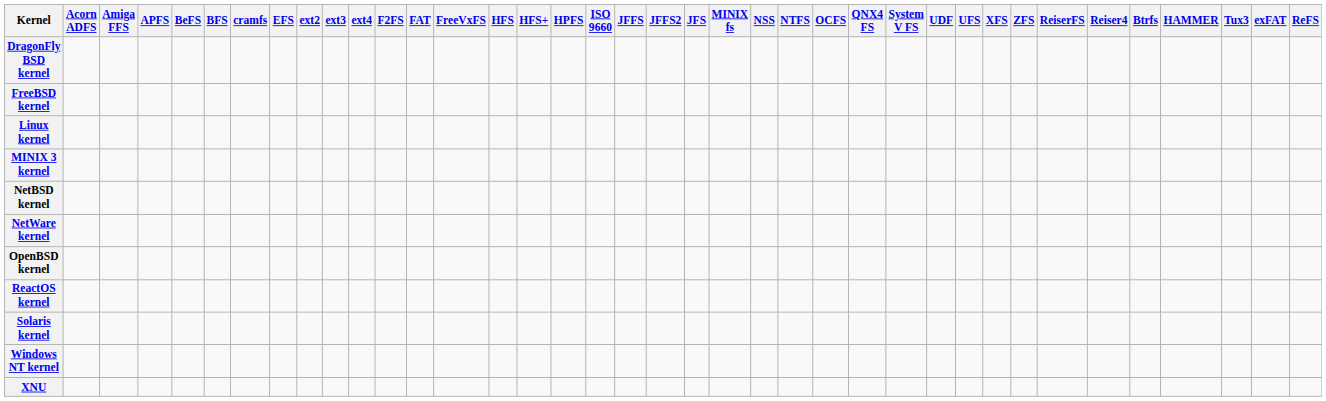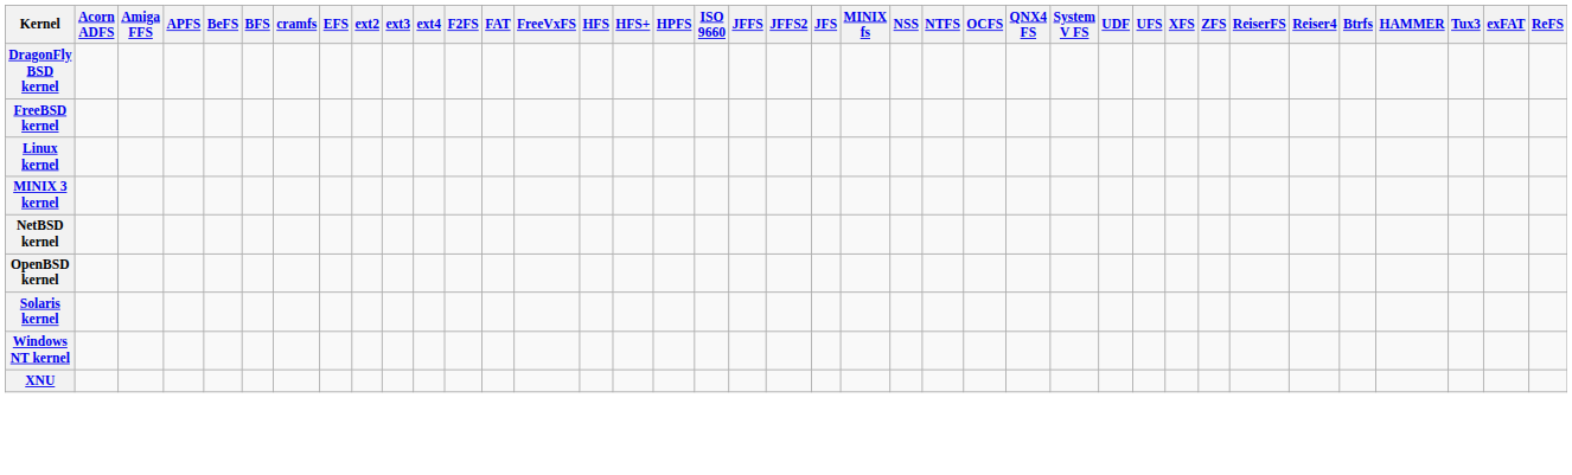 <table style="font-size:85%; text-align: center; width: auto" class="sortable sort-under wikitable">
 <tr>
 <th>Kernel</th>
 <th><a href='#'>Acorn ADFS</a></th>
 <th><a href='#'>Amiga FFS</a></th>
 <th><a href='#'>APFS</a></th>
 <th><a href='#'>BeFS</a></th>
 <th><a href='#'>BFS</a></th>
 <th><a href='#'>cramfs</a></th>
 <th><a href='#'>EFS</a></th>
 <th><a href='#'>ext2</a></th>
 <th><a href='#'>ext3</a></th>
 <th><a href='#'>ext4</a></th>
 <th><a href='#'>F2FS</a></th>
 <th><a href='#'>FAT</a></th>
 <th><a href='#'>FreeVxFS</a></th>
 <th><a href='#'>HFS</a></th>
 <th><a href='#'>HFS+</a></th>
 <th><a href='#'>HPFS</a></th>
 <th><a href='#'>ISO 9660</a></th>
 <th><a href='#'>JFFS</a></th>
 <th><a href='#'>JFFS2</a></th>
 <th><a href='#'>JFS</a></th>
 <th><a href='#'>MINIX fs</a></th>
 <th><a href='#'>NSS</a></th>
 <th><a href='#'>NTFS</a></th>
 <th><a href='#'>OCFS</a></th>
 <th><a href='#'>QNX4 FS</a></th>
 <th><a href='#'>System V FS</a></th>
 <th><a href='#'>UDF</a></th>
 <th><a href='#'>UFS</a></th>
 <th><a href='#'>XFS</a></th>
 <th><a href='#'>ZFS</a></th>
 <th><a href='#'>ReiserFS</a></th>
 <th><a href='#'>Reiser4</a></th>
 <th><a href='#'>Btrfs</a></th>
 <th><a href='#'>HAMMER</a></th>
 <th><a href='#'>Tux3</a></th>
 <th><a href='#'>exFAT</a></th>
 <th><a href='#'>ReFS</a><br></th>
 </tr>
 <tr>
 <th><a href='#'>DragonFly BSD kernel</a></th>
 <td></td>
 <td></td>
 <td></td>
 <td></td>
 <td></td>
 <td></td>
 <td></td>
 <td></td>
 <td></td>
 <td></td>
 <td></td>
 <td></td>
 <td></td>
 <td></td>
 <td></td>
 <td></td>
 <td></td>
 <td></td>
 <td></td>
 <td></td>
 <td></td>
 <td></td>
 <td></td>
 <td></td>
 <td></td>
 <td></td>
 <td></td>
 <td></td>
 <td></td>
 <td></td>
 <td></td>
 <td></td>
 <td></td>
 <td></td>
 <td></td>
 <td></td>
 <td></td>
 </tr>
 <tr>
 <th><a href='#'>FreeBSD kernel</a></th>
 <td></td>
 <td></td>
 <td></td>
 <td></td>
 <td></td>
 <td></td>
 <td></td>
 <td></td>
 <td></td>
 <td></td>
 <td></td>
 <td></td>
 <td></td>
 <td></td>
 <td></td>
 <td></td>
 <td></td>
 <td></td>
 <td></td>
 <td></td>
 <td></td>
 <td></td>
 <td></td>
 <td></td>
 <td></td>
 <td></td>
 <td></td>
 <td></td>
 <td></td>
 <td></td>
 <td></td>
 <td></td>
 <td></td>
 <td></td>
 <td></td>
 <td></td>
 <td></td>
 </tr>
 <tr>
 <th><a href='#'>Linux kernel</a></th>
 <td><br></td>
 <td></td>
 <td><br></td>
 <td></td>
 <td></td>
 <td></td>
 <td></td>
 <td></td>
 <td></td>
 <td></td>
 <td></td>
 <td></td>
 <td></td>
 <td></td>
 <td></td>
 <td></td>
 <td></td>
 <td></td>
 <td></td>
 <td></td>
 <td></td>
 <td></td>
 <td></td>
 <td></td>
 <td><br><br></td>
 <td></td>
 <td></td>
 <td><br></td>
 <td></td>
 <td></td>
 <td></td>
 <td></td>
 <td></td>
 <td></td>
 <td></td>
 <td></td>
 <td></td>
 </tr>
 <tr>
 <th><a href='#'>MINIX 3 kernel</a></th>
 <td></td>
 <td></td>
 <td></td>
 <td></td>
 <td></td>
 <td></td>
 <td></td>
 <td></td>
 <td></td>
 <td></td>
 <td></td>
 <td></td>
 <td></td>
 <td></td>
 <td></td>
 <td></td>
 <td></td>
 <td></td>
 <td></td>
 <td></td>
 <td></td>
 <td></td>
 <td></td>
 <td></td>
 <td></td>
 <td></td>
 <td></td>
 <td></td>
 <td></td>
 <td></td>
 <td></td>
 <td></td>
 <td></td>
 <td></td>
 <td></td>
 <td></td>
 <td></td>
 </tr>
 <tr>
 <th>NetBSD kernel</th>
 <td></td>
 <td></td>
 <td></td>
 <td></td>
 <td></td>
 <td></td>
 <td></td>
 <td></td>
 <td></td>
 <td></td>
 <td></td>
 <td></td>
 <td></td>
 <td></td>
 <td></td>
 <td></td>
 <td></td>
 <td></td>
 <td></td>
 <td></td>
 <td></td>
 <td></td>
 <td></td>
 <td></td>
 <td></td>
 <td></td>
 <td></td>
 <td></td>
 <td></td>
 <td></td>
 <td></td>
 <td></td>
 <td></td>
 <td></td>
 <td></td>
 <td></td>
 <td></td>
 </tr>
 <tr>
-<th><a href='#'>NetWare kernel</a></th>
-<td></td>
-<td></td>
-<td></td>
-<td></td>
-<td></td>
-<td></td>
-<td></td>
-<td></td>
-<td></td>
-<td></td>
-<td></td>
-<td></td>
-<td></td>
-<td></td>
-<td></td>
-<td></td>
-<td></td>
-<td></td>
-<td></td>
-<td></td>
-<td></td>
-<td></td>
-<td></td>
-<td></td>
-<td></td>
-<td></td>
-<td></td>
-<td></td>
-<td></td>
-<td></td>
-<td></td>
-<td></td>
-<td></td>
-<td></td>
-<td></td>
-<td></td>
-<td></td>
-</tr>
-<tr>
 <th>OpenBSD kernel</th>
 <td></td>
 <td></td>
 <td></td>
 <td></td>
 <td></td>
 <td></td>
 <td></td>
 <td></td>
 <td></td>
 <td></td>
 <td></td>
 <td></td>
 <td></td>
 <td></td>
 <td></td>
 <td></td>
 <td></td>
 <td></td>
 <td></td>
 <td></td>
 <td></td>
 <td></td>
 <td></td>
 <td></td>
 <td></td>
 <td></td>
 <td></td>
 <td></td>
 <td></td>
 <td></td>
 <td></td>
 <td></td>
 <td></td>
-<td></td>
-<td></td>
-<td></td>
-<td></td>
-</tr>
-<tr>
-<th><a href='#'>ReactOS kernel</a></th>
-<td></td>
-<td></td>
-<td></td>
-<td></td>
-<td></td>
-<td></td>
-<td></td>
-<td><br></td>
-<td><br></td>
-<td><br></td>
-<td></td>
-<td><br></td>
-<td></td>
-<td></td>
-<td></td>
-<td></td>
-<td><br></td>
-<td></td>
-<td></td>
-<td></td>
-<td></td>
-<td></td>
-<td></td>
-<td></td>
-<td></td>
-<td></td>
-<td><br></td>
-<td></td>
-<td></td>
-<td></td>
-<td></td>
-<td></td>
-<td><br></td>
 <td></td>
 <td></td>
 <td></td>
 <td></td>
 </tr>
 <tr>
 <th><a href='#'>Solaris kernel</a></th>
 <td></td>
 <td></td>
 <td></td>
 <td></td>
 <td></td>
 <td></td>
 <td></td>
 <td></td>
 <td></td>
 <td></td>
 <td></td>
 <td></td>
 <td></td>
 <td></td>
 <td></td>
 <td></td>
 <td></td>
 <td></td>
 <td></td>
 <td></td>
 <td></td>
 <td></td>
 <td></td>
 <td></td>
 <td></td>
 <td></td>
 <td></td>
 <td></td>
 <td></td>
 <td></td>
 <td></td>
 <td></td>
 <td></td>
 <td></td>
 <td></td>
 <td></td>
 <td></td>
 </tr>
 <tr>
 <th><a href='#'>Windows NT kernel</a></th>
 <td></td>
 <td></td>
 <td><br></td>
 <td></td>
 <td></td>
 <td></td>
 <td></td>
 <td><br></td>
 <td><br></td>
 <td><br></td>
 <td></td>
 <td></td>
 <td></td>
 <td><br></td>
 <td><br></td>
 <td></td>
 <td></td>
 <td></td>
 <td></td>
 <td></td>
 <td></td>
 <td></td>
 <td></td>
 <td></td>
 <td></td>
 <td></td>
 <td></td>
 <td></td>
 <td></td>
 <td></td>
 <td></td>
 <td></td>
 <td><br></td>
 <td></td>
 <td></td>
 <td></td>
 <td></td>
 </tr>
 <tr>
 <th><a href='#'>XNU</a></th>
 <td></td>
 <td></td>
 <td></td>
 <td></td>
 <td></td>
 <td></td>
 <td></td>
 <td><br></td>
 <td><br></td>
 <td></td>
 <td></td>
 <td></td>
 <td></td>
 <td></td>
 <td></td>
 <td></td>
 <td></td>
 <td></td>
 <td></td>
 <td></td>
 <td></td>
 <td></td>
 <td></td>
 <td></td>
 <td></td>
 <td></td>
 <td></td>
 <td></td>
 <td></td>
 <td></td>
 <td></td>
 <td></td>
 <td></td>
 <td></td>
 <td></td>
 <td></td>
 <td></td>
 </tr>
 </table>
